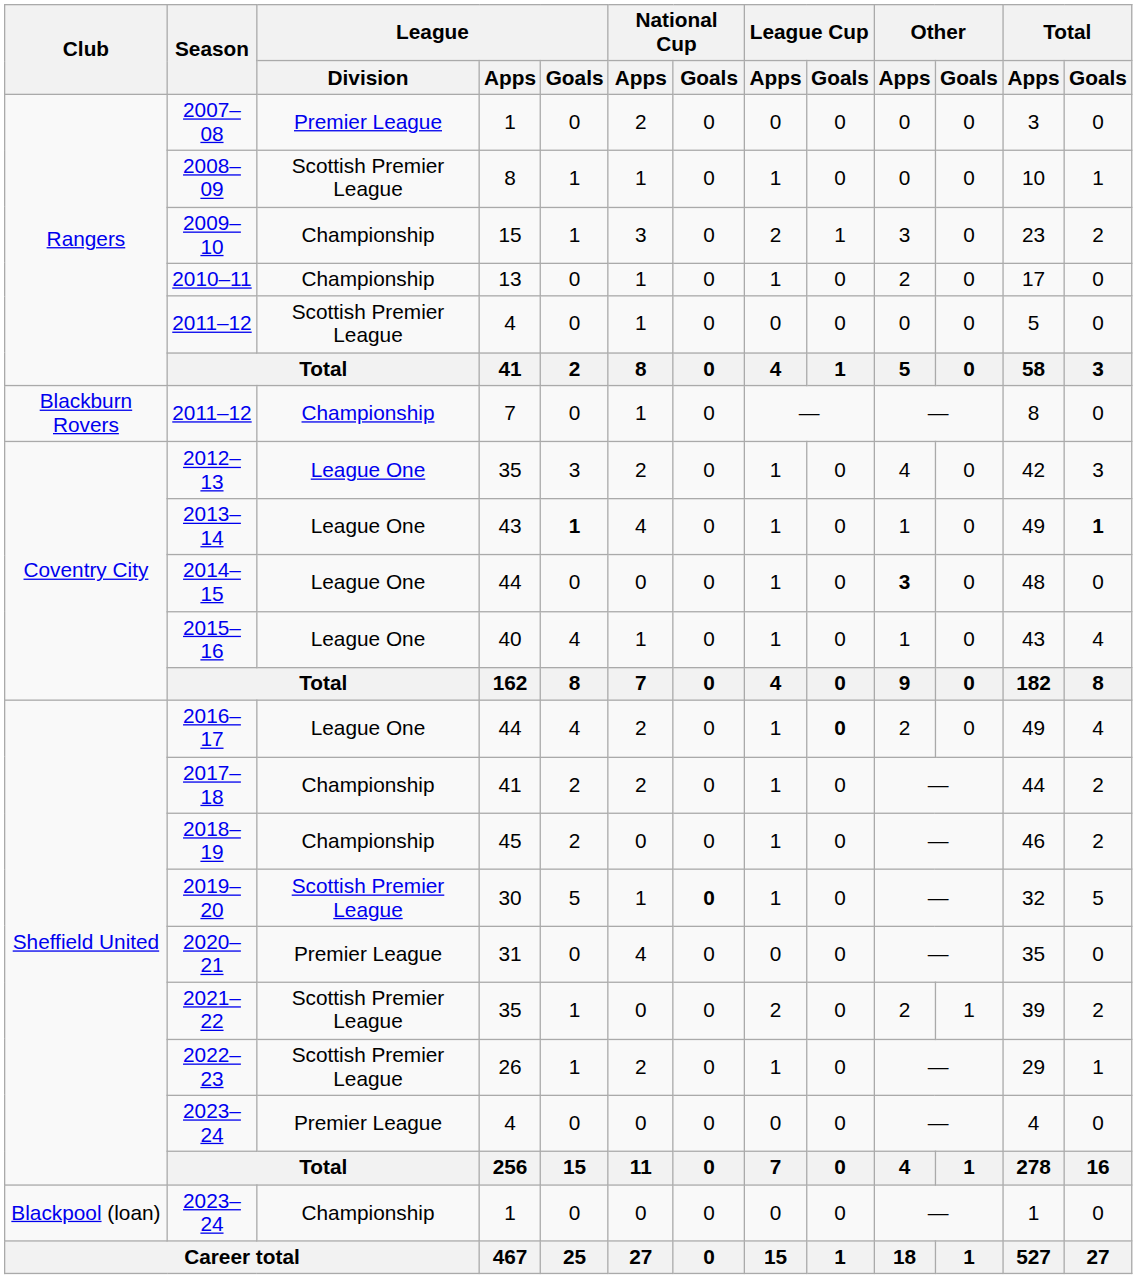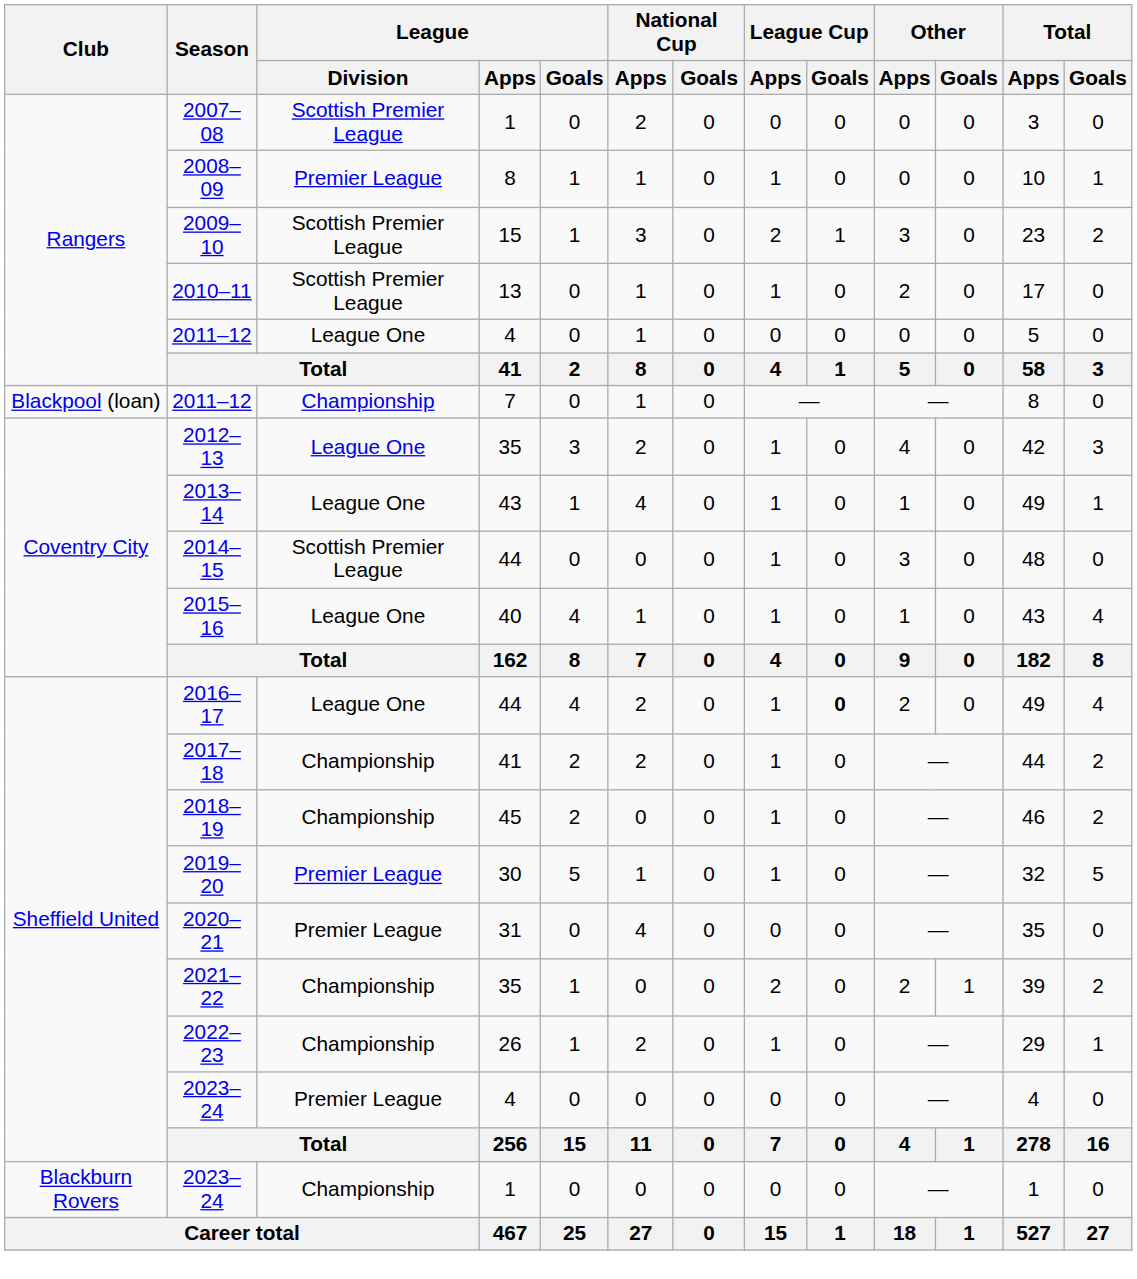 <table class=wikitable style=text-align:center>
 <tr>
 <th rowspan=2>Club</th>
 <th rowspan=2>Season</th>
 <th colspan=3>League</th>
 <th colspan=2>National Cup</th>
 <th colspan=2>League Cup</th>
 <th colspan=2>Other</th>
 <th colspan=2>Total</th>
 </tr>
 <tr>
 <th>Division</th>
 <th>Apps</th>
 <th>Goals</th>
 <th>Apps</th>
 <th>Goals</th>
 <th>Apps</th>
 <th>Goals</th>
 <th>Apps</th>
 <th>Goals</th>
 <th>Apps</th>
 <th>Goals</th>
 </tr>
 <tr>
 <td rowspan=6><a href='#'>Rangers</a></td>
 <td><a href='#'>2007–08</a></td>
-<td><a href='#'>Premier League</a></td>
+<td><a href='#'>Scottish Premier League</a></td>
 <td>1</td>
 <td>0</td>
 <td>2</td>
 <td>0</td>
 <td>0</td>
 <td>0</td>
 <td>0</td>
 <td>0</td>
 <td>3</td>
 <td>0</td>
 </tr>
 <tr>
 <td><a href='#'>2008–09</a></td>
-<td>Scottish Premier League</td>
+<td><a href='#'>Premier League</a></td>
 <td>8</td>
 <td>1</td>
 <td>1</td>
 <td>0</td>
 <td>1</td>
 <td>0</td>
 <td>0</td>
 <td>0</td>
 <td>10</td>
 <td>1</td>
 </tr>
 <tr>
 <td><a href='#'>2009–10</a></td>
-<td>Championship</td>
+<td>Scottish Premier League</td>
 <td>15</td>
 <td>1</td>
 <td>3</td>
 <td>0</td>
 <td>2</td>
 <td>1</td>
 <td>3</td>
 <td>0</td>
 <td>23</td>
 <td>2</td>
 </tr>
 <tr>
 <td><a href='#'>2010–11</a></td>
-<td>Championship</td>
+<td>Scottish Premier League</td>
 <td>13</td>
 <td>0</td>
 <td>1</td>
 <td>0</td>
 <td>1</td>
 <td>0</td>
 <td>2</td>
 <td>0</td>
 <td>17</td>
 <td>0</td>
 </tr>
 <tr>
 <td><a href='#'>2011–12</a></td>
-<td>Scottish Premier League</td>
+<td>League One</td>
 <td>4</td>
 <td>0</td>
 <td>1</td>
 <td>0</td>
 <td>0</td>
 <td>0</td>
 <td>0</td>
 <td>0</td>
 <td>5</td>
 <td>0</td>
 </tr>
 <tr>
 <th colspan=2>Total</th>
 <th>41</th>
 <th>2</th>
 <th>8</th>
 <th>0</th>
 <th>4</th>
 <th>1</th>
 <th>5</th>
 <th>0</th>
 <th>58</th>
 <th>3</th>
 </tr>
 <tr>
-<td><a href='#'>Blackburn Rovers</a></td>
+<td><a href='#'>Blackpool</a> (loan)</td>
 <td><a href='#'>2011–12</a></td>
 <td><a href='#'>Championship</a></td>
 <td>7</td>
 <td>0</td>
 <td>1</td>
 <td>0</td>
 <td colspan=2>—</td>
 <td colspan=2>—</td>
 <td>8</td>
 <td>0</td>
 </tr>
 <tr>
 <td rowspan=5><a href='#'>Coventry City</a></td>
 <td><a href='#'>2012–13</a></td>
 <td><a href='#'>League One</a></td>
 <td>35</td>
 <td>3</td>
 <td>2</td>
 <td>0</td>
 <td>1</td>
 <td>0</td>
 <td>4</td>
 <td>0</td>
 <td>42</td>
 <td>3</td>
 </tr>
 <tr>
 <td><a href='#'>2013–14</a></td>
 <td>League One</td>
 <td>43</td>
-<td><strong>1</strong></td>
+<td>1</td>
 <td>4</td>
 <td>0</td>
 <td>1</td>
 <td>0</td>
 <td>1</td>
 <td>0</td>
 <td>49</td>
-<td><strong>1</strong></td>
+<td>1</td>
 </tr>
 <tr>
 <td><a href='#'>2014–15</a></td>
-<td>League One</td>
+<td>Scottish Premier League</td>
 <td>44</td>
 <td>0</td>
 <td>0</td>
 <td>0</td>
 <td>1</td>
 <td>0</td>
-<td><strong>3</strong></td>
+<td>3</td>
 <td>0</td>
 <td>48</td>
 <td>0</td>
 </tr>
 <tr>
 <td><a href='#'>2015–16</a></td>
 <td>League One</td>
 <td>40</td>
 <td>4</td>
 <td>1</td>
 <td>0</td>
 <td>1</td>
 <td>0</td>
 <td>1</td>
 <td>0</td>
 <td>43</td>
 <td>4</td>
 </tr>
 <tr>
 <th colspan=2>Total</th>
 <th>162</th>
 <th>8</th>
 <th>7</th>
 <th>0</th>
 <th>4</th>
 <th>0</th>
 <th>9</th>
 <th>0</th>
 <th>182</th>
 <th>8</th>
 </tr>
 <tr>
 <td rowspan=9><a href='#'>Sheffield United</a></td>
 <td><a href='#'>2016–17</a></td>
 <td>League One</td>
 <td>44</td>
 <td>4</td>
 <td>2</td>
 <td>0</td>
 <td>1</td>
 <td><strong>0</strong></td>
 <td>2</td>
 <td>0</td>
 <td>49</td>
 <td>4</td>
 </tr>
 <tr>
 <td><a href='#'>2017–18</a></td>
 <td>Championship</td>
 <td>41</td>
 <td>2</td>
 <td>2</td>
 <td>0</td>
 <td>1</td>
 <td>0</td>
 <td colspan=2>—</td>
 <td>44</td>
 <td>2</td>
 </tr>
 <tr>
 <td><a href='#'>2018–19</a></td>
 <td>Championship</td>
 <td>45</td>
 <td>2</td>
 <td>0</td>
 <td>0</td>
 <td>1</td>
 <td>0</td>
 <td colspan=2>—</td>
 <td>46</td>
 <td>2</td>
 </tr>
 <tr>
 <td><a href='#'>2019–20</a></td>
-<td><a href='#'>Scottish Premier League</a></td>
+<td><a href='#'>Premier League</a></td>
 <td>30</td>
 <td>5</td>
 <td>1</td>
-<td><strong>0</strong></td>
+<td>0</td>
 <td>1</td>
 <td>0</td>
 <td colspan=2>—</td>
 <td>32</td>
 <td>5</td>
 </tr>
 <tr>
 <td><a href='#'>2020–21</a></td>
 <td>Premier League</td>
 <td>31</td>
 <td>0</td>
 <td>4</td>
 <td>0</td>
 <td>0</td>
 <td>0</td>
 <td colspan=2>—</td>
 <td>35</td>
 <td>0</td>
 </tr>
 <tr>
 <td><a href='#'>2021–22</a></td>
-<td>Scottish Premier League</td>
+<td>Championship</td>
 <td>35</td>
 <td>1</td>
 <td>0</td>
 <td>0</td>
 <td>2</td>
 <td>0</td>
 <td>2</td>
 <td>1</td>
 <td>39</td>
 <td>2</td>
 </tr>
 <tr>
 <td><a href='#'>2022–23</a></td>
-<td>Scottish Premier League</td>
+<td>Championship</td>
 <td>26</td>
 <td>1</td>
 <td>2</td>
 <td>0</td>
 <td>1</td>
 <td>0</td>
 <td colspan=2>—</td>
 <td>29</td>
 <td>1</td>
 </tr>
 <tr>
 <td><a href='#'>2023–24</a></td>
 <td>Premier League</td>
 <td>4</td>
 <td>0</td>
 <td>0</td>
 <td>0</td>
 <td>0</td>
 <td>0</td>
 <td colspan=2>—</td>
 <td>4</td>
 <td>0</td>
 </tr>
 <tr>
 <th colspan=2>Total</th>
 <th>256</th>
 <th>15</th>
 <th>11</th>
 <th>0</th>
 <th>7</th>
 <th>0</th>
 <th>4</th>
 <th>1</th>
 <th>278</th>
 <th>16</th>
 </tr>
 <tr>
-<td><a href='#'>Blackpool</a> (loan)</td>
+<td><a href='#'>Blackburn Rovers</a></td>
 <td><a href='#'>2023–24</a></td>
 <td>Championship</td>
 <td>1</td>
 <td>0</td>
 <td>0</td>
 <td>0</td>
 <td>0</td>
 <td>0</td>
 <td colspan=2>—</td>
 <td>1</td>
 <td>0</td>
 </tr>
 <tr>
 <th colspan=3>Career total</th>
 <th>467</th>
 <th>25</th>
 <th>27</th>
 <th>0</th>
 <th>15</th>
 <th>1</th>
 <th>18</th>
 <th>1</th>
 <th>527</th>
 <th>27</th>
 </tr>
 </table>
